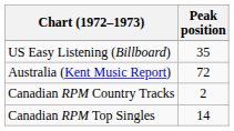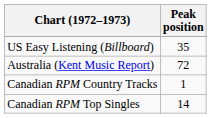 <table class="wikitable sortable">
 <tr>
 <th>Chart (1972–1973)</th>
 <th>Peak<br>position</th>
 </tr>
 <tr>
 </tr>
 <tr>
 </tr>
 <tr>
 <td>US Easy Listening (<em>Billboard</em>)</td>
 <td align="center">35</td>
 </tr>
 <tr>
 <td>Australia (<a href='#'>Kent Music Report</a>)</td>
 <td align="center">72</td>
 </tr>
 <tr>
 <td>Canadian <em>RPM</em> Country Tracks</td>
-<td align="center">2</td>
+<td align="center">1</td>
 </tr>
 <tr>
 <td>Canadian <em>RPM</em> Top Singles</td>
 <td align="center">14</td>
 </tr>
 </table>
